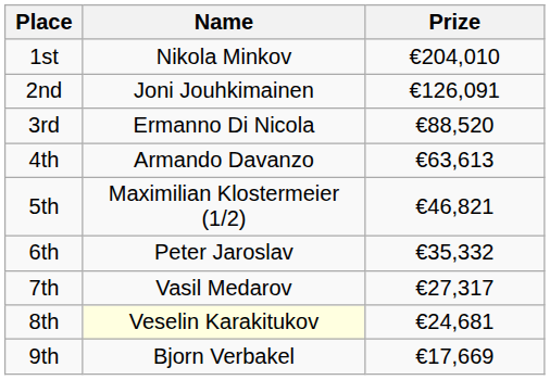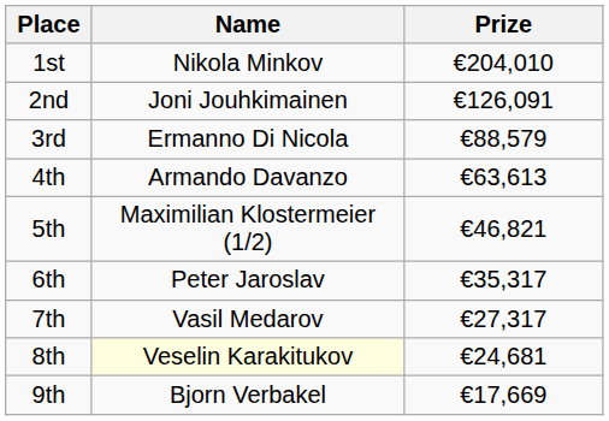 <table class="wikitable">
 <tr>
 <th width="50">Place</th>
 <th width="200">Name</th>
 <th width="125">Prize</th>
 </tr>
 <tr>
 <td align = "center">1st</td>
 <td align = "center">Nikola Minkov</td>
 <td align="center">€204,010</td>
 </tr>
 <tr>
 <td align = "center">2nd</td>
 <td align = "center">Joni Jouhkimainen</td>
 <td align="center">€126,091</td>
 </tr>
 <tr>
 <td align = "center">3rd</td>
 <td align = "center">Ermanno Di Nicola</td>
-<td align="center">€88,520</td>
+<td align="center">€88,579</td>
 </tr>
 <tr>
 <td align = "center">4th</td>
 <td align = "center">Armando Davanzo</td>
 <td align="center">€63,613</td>
 </tr>
 <tr>
 <td align = "center">5th</td>
 <td align = "center">Maximilian Klostermeier (1/2)</td>
 <td align="center">€46,821</td>
 </tr>
 <tr>
 <td align = "center">6th</td>
 <td align = "center">Peter Jaroslav</td>
-<td align="center">€35,332</td>
+<td align="center">€35,317</td>
 </tr>
 <tr>
 <td align = "center">7th</td>
 <td align = "center">Vasil Medarov</td>
 <td align="center">€27,317</td>
 </tr>
 <tr>
 <td align = "center">8th</td>
 <td align = "center" style="background: lightyellow;">Veselin Karakitukov</td>
 <td align="center">€24,681</td>
 </tr>
 <tr>
 <td align = "center">9th</td>
 <td align = "center">Bjorn Verbakel</td>
 <td align="center">€17,669</td>
 </tr>
 </table>
